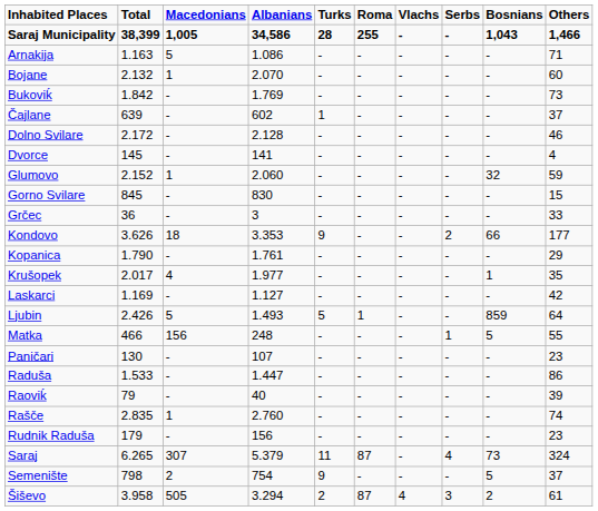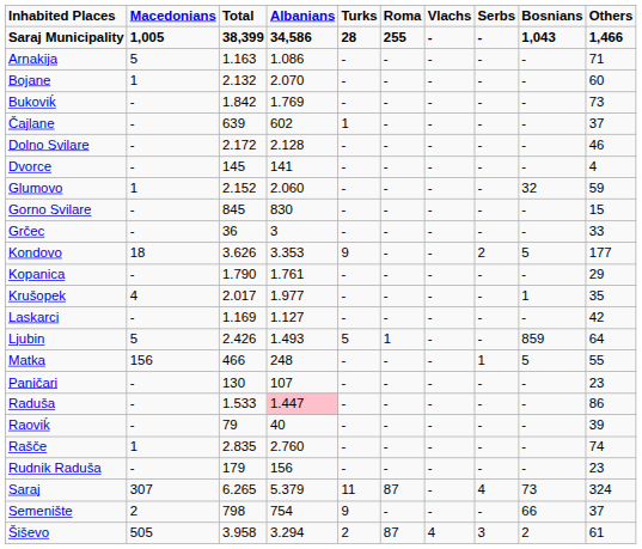 <table class="wikitable sortable">
 <tr>
 <td><strong>Inhabited Places </strong></td>
+<td><strong><a href='#'>Macedonians</a></strong></td>
 <td><strong>Total</strong></td>
-<td><strong><a href='#'>Macedonians</a></strong></td>
 <td><strong><a href='#'>Albanians</a></strong></td>
 <td><strong>Turks</strong></td>
 <td><strong>Roma</strong></td>
 <td><strong>Vlachs</strong></td>
 <td><strong>Serbs</strong></td>
 <td><strong>Bosnians</strong></td>
 <td><strong>Others</strong></td>
 </tr>
 <tr>
 <td><strong>Saraj Municipality</strong></td>
+<td><strong>1,005</strong></td>
 <td><strong>38,399</strong></td>
-<td><strong>1,005</strong></td>
 <td><strong>34,586</strong></td>
 <td><strong>28</strong></td>
 <td><strong>255</strong></td>
 <td><strong>-</strong></td>
 <td><strong>-</strong></td>
 <td><strong>1,043</strong></td>
 <td><strong>1,466</strong></td>
 </tr>
 <tr>
 <td><a href='#'>Arnakija</a></td>
+<td>5</td>
 <td>1.163</td>
-<td>5</td>
 <td>1.086</td>
 <td>-</td>
 <td>-</td>
 <td>-</td>
 <td>-</td>
 <td>-</td>
 <td>71</td>
 </tr>
 <tr>
 <td><a href='#'>Bojane</a></td>
+<td>1</td>
 <td>2.132</td>
-<td>1</td>
 <td>2.070</td>
 <td>-</td>
 <td>-</td>
 <td>-</td>
 <td>-</td>
 <td>-</td>
 <td>60</td>
 </tr>
 <tr>
 <td><a href='#'>Bukoviḱ</a></td>
+<td>-</td>
 <td>1.842</td>
-<td>-</td>
 <td>1.769</td>
 <td>-</td>
 <td>-</td>
 <td>-</td>
 <td>-</td>
 <td>-</td>
 <td>73</td>
 </tr>
 <tr>
 <td><a href='#'>Čajlane</a></td>
+<td>-</td>
 <td>639</td>
-<td>-</td>
 <td>602</td>
 <td>1</td>
 <td>-</td>
 <td>-</td>
 <td>-</td>
 <td>-</td>
 <td>37</td>
 </tr>
 <tr>
 <td><a href='#'>Dolno Svilare</a></td>
+<td>-</td>
 <td>2.172</td>
-<td>-</td>
 <td>2.128</td>
 <td>-</td>
 <td>-</td>
 <td>-</td>
 <td>-</td>
 <td>-</td>
 <td>46</td>
 </tr>
 <tr>
 <td><a href='#'>Dvorce</a></td>
+<td>-</td>
 <td>145</td>
-<td>-</td>
 <td>141</td>
 <td>-</td>
 <td>-</td>
 <td>-</td>
 <td>-</td>
 <td>-</td>
 <td>4</td>
 </tr>
 <tr>
 <td><a href='#'>Glumovo</a></td>
+<td>1</td>
 <td>2.152</td>
-<td>1</td>
 <td>2.060</td>
 <td>-</td>
 <td>-</td>
 <td>-</td>
 <td>-</td>
 <td>32</td>
 <td>59</td>
 </tr>
 <tr>
 <td><a href='#'>Gorno Svilare</a></td>
+<td>-</td>
 <td>845</td>
-<td>-</td>
 <td>830</td>
 <td>-</td>
 <td>-</td>
 <td>-</td>
 <td>-</td>
 <td>-</td>
 <td>15</td>
 </tr>
 <tr>
 <td><a href='#'>Grčec</a></td>
+<td>-</td>
 <td>36</td>
-<td>-</td>
 <td>3</td>
 <td>-</td>
 <td>-</td>
 <td>-</td>
 <td>-</td>
 <td>-</td>
 <td>33</td>
 </tr>
 <tr>
 <td><a href='#'>Kondovo</a></td>
+<td>18</td>
 <td>3.626</td>
-<td>18</td>
 <td>3.353</td>
 <td>9</td>
 <td>-</td>
 <td>-</td>
 <td>2</td>
-<td>66</td>
+<td>5</td>
 <td>177</td>
 </tr>
 <tr>
 <td><a href='#'>Kopanica</a></td>
+<td>-</td>
 <td>1.790</td>
-<td>-</td>
 <td>1.761</td>
 <td>-</td>
 <td>-</td>
 <td>-</td>
 <td>-</td>
 <td>-</td>
 <td>29</td>
 </tr>
 <tr>
 <td><a href='#'>Krušopek</a></td>
+<td>4</td>
 <td>2.017</td>
-<td>4</td>
 <td>1.977</td>
 <td>-</td>
 <td>-</td>
 <td>-</td>
 <td>-</td>
 <td>1</td>
 <td>35</td>
 </tr>
 <tr>
 <td><a href='#'>Laskarci</a></td>
+<td>-</td>
 <td>1.169</td>
-<td>-</td>
 <td>1.127</td>
 <td>-</td>
 <td>-</td>
 <td>-</td>
 <td>-</td>
 <td>-</td>
 <td>42</td>
 </tr>
 <tr>
 <td><a href='#'>Ljubin</a></td>
+<td>5</td>
 <td>2.426</td>
-<td>5</td>
 <td>1.493</td>
 <td>5</td>
 <td>1</td>
 <td>-</td>
 <td>-</td>
 <td>859</td>
 <td>64</td>
 </tr>
 <tr>
 <td><a href='#'>Matka</a></td>
+<td>156</td>
 <td>466</td>
-<td>156</td>
 <td>248</td>
 <td>-</td>
 <td>-</td>
 <td>-</td>
 <td>1</td>
 <td>5</td>
 <td>55</td>
 </tr>
 <tr>
 <td><a href='#'>Paničari</a></td>
+<td>-</td>
 <td>130</td>
-<td>-</td>
 <td>107</td>
 <td>-</td>
 <td>-</td>
 <td>-</td>
 <td>-</td>
 <td>-</td>
 <td>23</td>
 </tr>
 <tr>
 <td><a href='#'>Raduša</a></td>
+<td>-</td>
 <td>1.533</td>
-<td>-</td>
-<td>1.447</td>
+<td style="background: pink;">1.447</td>
 <td>-</td>
 <td>-</td>
 <td>-</td>
 <td>-</td>
 <td>-</td>
 <td>86</td>
 </tr>
 <tr>
 <td><a href='#'>Raoviḱ</a></td>
+<td>-</td>
 <td>79</td>
-<td>-</td>
 <td>40</td>
 <td>-</td>
 <td>-</td>
 <td>-</td>
 <td>-</td>
 <td>-</td>
 <td>39</td>
 </tr>
 <tr>
 <td><a href='#'>Rašče</a></td>
+<td>1</td>
 <td>2.835</td>
-<td>1</td>
 <td>2.760</td>
 <td>-</td>
 <td>-</td>
 <td>-</td>
 <td>-</td>
 <td>-</td>
 <td>74</td>
 </tr>
 <tr>
 <td><a href='#'>Rudnik Raduša</a></td>
+<td>-</td>
 <td>179</td>
-<td>-</td>
 <td>156</td>
 <td>-</td>
 <td>-</td>
 <td>-</td>
 <td>-</td>
 <td>-</td>
 <td>23</td>
 </tr>
 <tr>
 <td><a href='#'>Saraj</a></td>
+<td>307</td>
 <td>6.265</td>
-<td>307</td>
 <td>5.379</td>
 <td>11</td>
 <td>87</td>
 <td>-</td>
 <td>4</td>
 <td>73</td>
 <td>324</td>
 </tr>
 <tr>
 <td><a href='#'>Semenište</a></td>
+<td>2</td>
 <td>798</td>
-<td>2</td>
 <td>754</td>
 <td>9</td>
 <td>-</td>
 <td>-</td>
 <td>-</td>
-<td>5</td>
+<td>66</td>
 <td>37</td>
 </tr>
 <tr>
 <td><a href='#'>Šiševo</a></td>
+<td>505</td>
 <td>3.958</td>
-<td>505</td>
 <td>3.294</td>
 <td>2</td>
 <td>87</td>
 <td>4</td>
 <td>3</td>
 <td>2</td>
 <td>61</td>
 </tr>
 </table>
